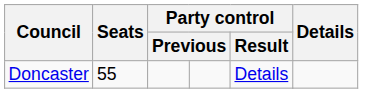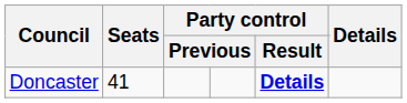 <table class="wikitable sortable">
 <tr>
 <th rowspan="2">Council</th>
 <th rowspan="2">Seats</th>
 <th colspan="4">Party control</th>
 <th rowspan="2">Details</th>
 </tr>
 <tr>
 <th colspan="2">Previous</th>
 <th colspan="2">Result</th>
 </tr>
 <tr>
 <td><a href='#'>Doncaster</a></td>
-<td>55</td>
+<td>41</td>
 <td></td>
 <td></td>
-<td><a href='#'>Details</a></td>
+<td><strong><a href='#'>Details</a></strong></td>
 </tr>
 </table>
